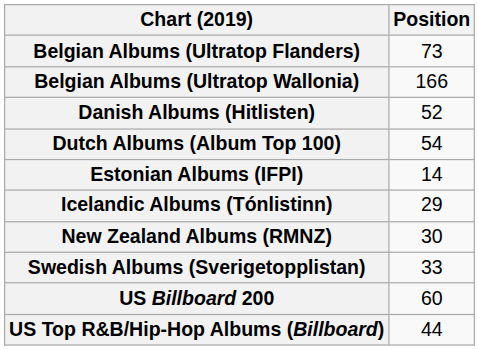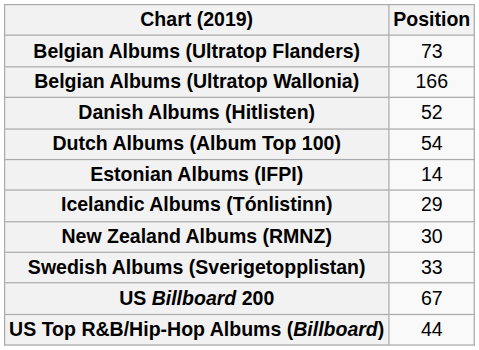 <table class="wikitable sortable plainrowheaders" style="text-align:center">
 <tr>
 <th scope="col">Chart (2019)</th>
 <th scope="col">Position</th>
 </tr>
 <tr>
 <th scope="row">Belgian Albums (Ultratop Flanders)</th>
 <td>73</td>
 </tr>
 <tr>
 <th scope="row">Belgian Albums (Ultratop Wallonia)</th>
 <td>166</td>
 </tr>
 <tr>
 <th scope="row">Danish Albums (Hitlisten)</th>
 <td>52</td>
 </tr>
 <tr>
 <th scope="row">Dutch Albums (Album Top 100)</th>
 <td>54</td>
 </tr>
 <tr>
 <th scope="row">Estonian Albums (IFPI)</th>
 <td>14</td>
 </tr>
 <tr>
 <th scope="row">Icelandic Albums (Tónlistinn)</th>
 <td>29</td>
 </tr>
 <tr>
 <th scope="row">New Zealand Albums (RMNZ)</th>
 <td>30</td>
 </tr>
 <tr>
 <th scope="row">Swedish Albums (Sverigetopplistan)</th>
 <td>33</td>
 </tr>
 <tr>
 <th scope="row">US <em>Billboard</em> 200</th>
-<td>60</td>
+<td>67</td>
 </tr>
 <tr>
 <th scope="row">US Top R&B/Hip-Hop Albums (<em>Billboard</em>)</th>
 <td>44</td>
 </tr>
 </table>
